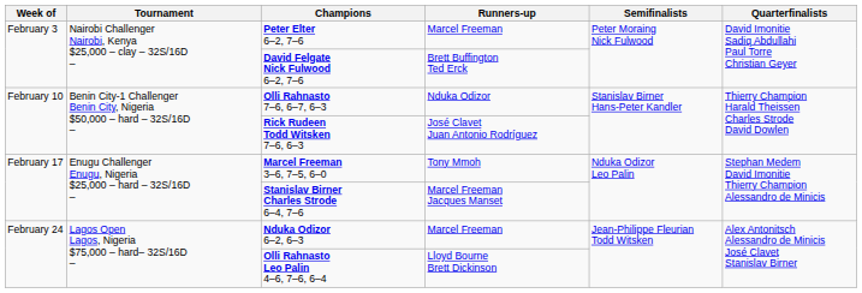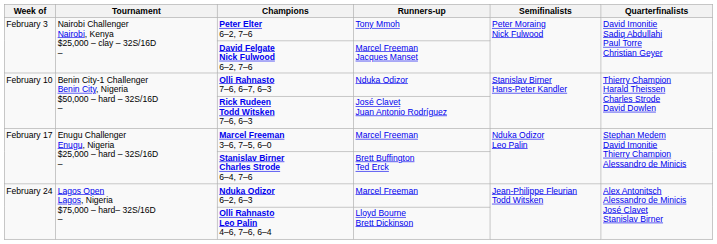 <table class="wikitable" style="font-size:85%;">
 <tr>
 <th width="75">Week of</th>
 <th width="250">Tournament</th>
 <th width="210">Champions</th>
 <th width="210">Runners-up</th>
 <th width="170">Semifinalists</th>
 <th width="170">Quarterfinalists</th>
 </tr>
 <tr valign="top">
 <td rowspan="2">February 3</td>
 <td rowspan="2">Nairobi Challenger<br> <a href='#'>Nairobi</a>, Kenya<br>$25,000 – clay – 32S/16D<br>  – </td>
 <td> <strong><a href='#'>Peter Elter</a></strong> <br>6–2, 7–6</td>
-<td> <a href='#'>Marcel Freeman</a></td>
+<td> <a href='#'>Tony Mmoh</a></td>
 <td rowspan="2"> <a href='#'>Peter Moraing</a> <br>  <a href='#'>Nick Fulwood</a></td>
 <td rowspan="2"> <a href='#'>David Imonitie</a> <br> <a href='#'>Sadiq Abdullahi</a> <br> <a href='#'>Paul Torre</a> <br>  <a href='#'>Christian Geyer</a></td>
 </tr>
 <tr valign="top">
 <td> <strong><a href='#'>David Felgate</a></strong> <br> <strong><a href='#'>Nick Fulwood</a></strong><br>6–2, 7–6</td>
-<td> <a href='#'>Brett Buffington</a> <br> <a href='#'>Ted Erck</a></td>
+<td> <a href='#'>Marcel Freeman</a> <br>  <a href='#'>Jacques Manset</a></td>
 </tr>
 <tr valign="top">
 <td rowspan="2">February 10</td>
 <td rowspan="2">Benin City-1 Challenger<br> <a href='#'>Benin City</a>, Nigeria<br>$50,000 – hard – 32S/16D<br>  – </td>
 <td> <strong><a href='#'>Olli Rahnasto</a></strong> <br>7–6, 6–7, 6–3</td>
 <td> <a href='#'>Nduka Odizor</a></td>
 <td rowspan="2"> <a href='#'>Stanislav Birner</a> <br>  <a href='#'>Hans-Peter Kandler</a></td>
 <td rowspan="2"> <a href='#'>Thierry Champion</a> <br>  <a href='#'>Harald Theissen</a> <br> <a href='#'>Charles Strode</a> <br>  <a href='#'>David Dowlen</a></td>
 </tr>
 <tr valign="top">
 <td> <strong><a href='#'>Rick Rudeen</a></strong> <br> <strong><a href='#'>Todd Witsken</a></strong><br>7–6, 6–3</td>
 <td> <a href='#'>José Clavet</a> <br> <a href='#'>Juan Antonio Rodríguez</a></td>
 </tr>
 <tr valign="top">
 <td rowspan="2">February 17</td>
 <td rowspan="2">Enugu Challenger<br> <a href='#'>Enugu</a>, Nigeria<br>$25,000 – hard – 32S/16D<br>  – </td>
 <td> <strong><a href='#'>Marcel Freeman</a></strong> <br>3–6, 7–5, 6–0</td>
-<td> <a href='#'>Tony Mmoh</a></td>
+<td> <a href='#'>Marcel Freeman</a></td>
 <td rowspan="2"> <a href='#'>Nduka Odizor</a> <br>  <a href='#'>Leo Palin</a></td>
 <td rowspan="2"> <a href='#'>Stephan Medem</a> <br>  <a href='#'>David Imonitie</a> <br> <a href='#'>Thierry Champion</a> <br>  <a href='#'>Alessandro de Minicis</a></td>
 </tr>
 <tr valign="top">
 <td> <strong><a href='#'>Stanislav Birner</a></strong> <br> <strong><a href='#'>Charles Strode</a></strong><br>6–4, 7–6</td>
-<td> <a href='#'>Marcel Freeman</a> <br>  <a href='#'>Jacques Manset</a></td>
+<td> <a href='#'>Brett Buffington</a> <br> <a href='#'>Ted Erck</a></td>
 </tr>
 <tr valign="top">
 <td rowspan="4">February 24</td>
 <td rowspan="2"><a href='#'>Lagos Open</a><br> <a href='#'>Lagos</a>, Nigeria<br>$75,000 – hard– 32S/16D<br>  – </td>
 <td> <strong><a href='#'>Nduka Odizor</a></strong> <br>6–2, 6–3</td>
 <td> <a href='#'>Marcel Freeman</a></td>
 <td rowspan="2"> <a href='#'>Jean-Philippe Fleurian</a> <br>  <a href='#'>Todd Witsken</a></td>
 <td rowspan="2"> <a href='#'>Alex Antonitsch</a> <br> <a href='#'>Alessandro de Minicis</a> <br> <a href='#'>José Clavet</a> <br>  <a href='#'>Stanislav Birner</a></td>
 </tr>
 <tr valign="top">
 <td> <strong><a href='#'>Olli Rahnasto</a></strong> <br> <strong><a href='#'>Leo Palin</a></strong><br>4–6, 7–6, 6–4</td>
 <td> <a href='#'>Lloyd Bourne</a> <br>  <a href='#'>Brett Dickinson</a></td>
 </tr>
 </table>
